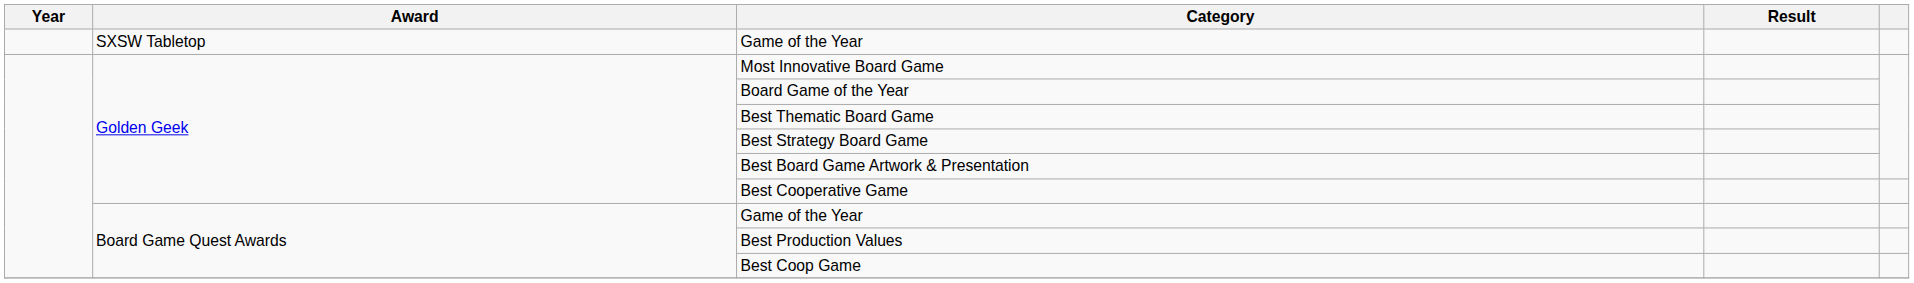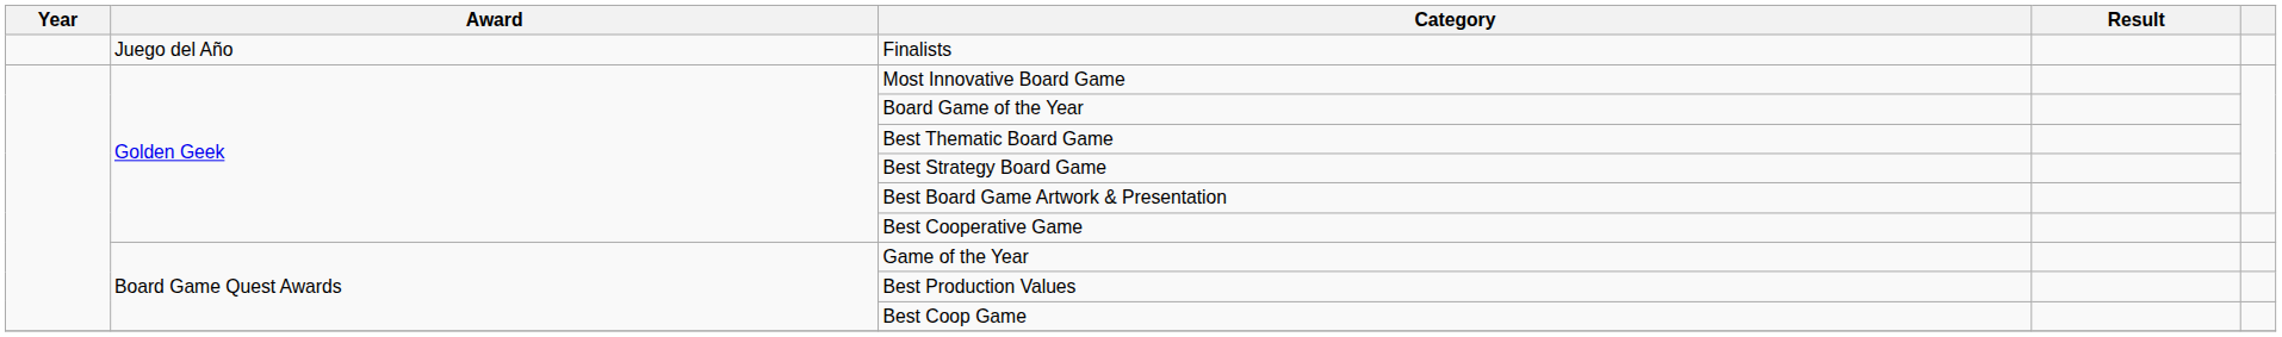 <table class="wikitable sortable" style="width:98%">
 <tr>
 <th scope="col" style="width:3%;">Year</th>
 <th scope="col" style="width:22%;">Award</th>
 <th scope="col" style="width:33%;">Category</th>
 <th scope="col" style="width:6%;">Result</th>
 <th scope="col" class="unsortable" style="width:1%;"></th>
 </tr>
 <tr>
 <td></td>
-<td>SXSW Tabletop</td>
-<td>Game of the Year</td>
+<td>Juego del Año</td>
+<td>Finalists</td>
 <td></td>
 <td></td>
 </tr>
 <tr>
 <td rowspan="9"></td>
 <td rowspan="6"><a href='#'>Golden Geek</a></td>
 <td>Most Innovative Board Game</td>
 <td></td>
 <td rowspan="5"></td>
 </tr>
 <tr>
 <td>Board Game of the Year</td>
 <td></td>
 </tr>
 <tr>
 <td>Best Thematic Board Game</td>
 <td></td>
 </tr>
 <tr>
 <td>Best Strategy Board Game</td>
 <td></td>
 </tr>
 <tr>
 <td>Best Board Game Artwork & Presentation</td>
 <td></td>
 </tr>
 <tr>
 <td>Best Cooperative Game</td>
 <td></td>
 <td></td>
 </tr>
 <tr>
 <td rowspan="3">Board Game Quest Awards</td>
 <td>Game of the Year</td>
 <td></td>
 <td></td>
 </tr>
 <tr>
 <td>Best Production Values</td>
 <td></td>
 <td></td>
 </tr>
 <tr>
 <td>Best Coop Game</td>
 <td></td>
 <td></td>
 </tr>
 <tr>
 </tr>
 </table>
